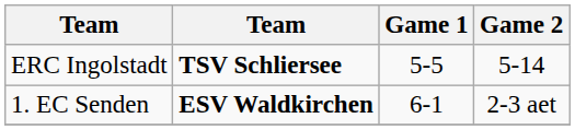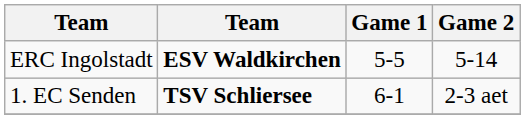 <table class="wikitable">
 <tr>
 <th>Team</th>
 <th>Team</th>
 <th>Game 1</th>
 <th>Game 2</th>
 </tr>
 <tr>
 <td>ERC Ingolstadt</td>
-<td><strong>TSV Schliersee</strong></td>
+<td><strong>ESV Waldkirchen</strong></td>
 <td align="center">5-5</td>
 <td align="center">5-14</td>
 </tr>
 <tr>
 <td>1. EC Senden</td>
-<td><strong>ESV Waldkirchen</strong></td>
+<td><strong>TSV Schliersee</strong></td>
 <td align="center">6-1</td>
 <td align="center">2-3 aet</td>
 </tr>
 <tr>
 </tr>
 </table>
